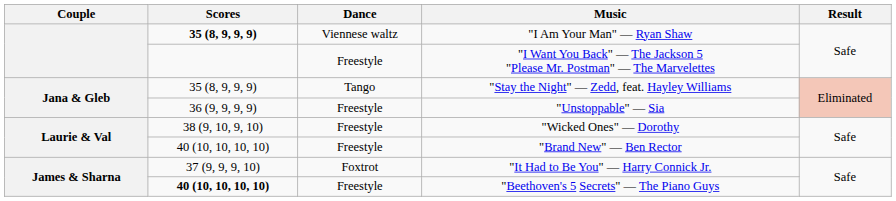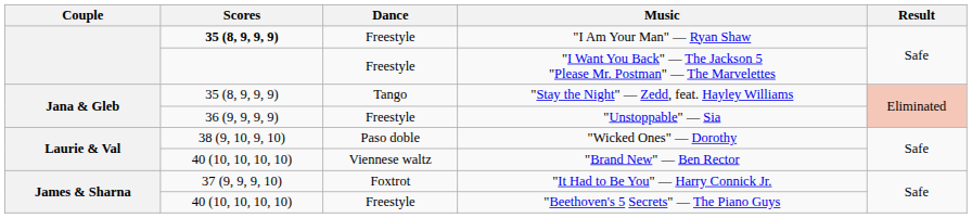 <table class="wikitable sortable" style="text-align:center; width:90%">
 <tr>
 <th scope="col">Couple</th>
 <th scope="col">Scores</th>
 <th scope="col" class="unsortable">Dance</th>
 <th scope="col" class="unsortable">Music</th>
 <th scope="col" class="unsortable">Result</th>
 </tr>
 <tr>
 <th scope="row" rowspan=2></th>
 <td><strong>35 (8, 9, 9, 9)</strong></td>
-<td>Viennese waltz</td>
+<td>Freestyle</td>
 <td>"I Am Your Man" — <a href='#'>Ryan Shaw</a></td>
 <td rowspan=2>Safe</td>
 </tr>
 <tr>
 <td></td>
 <td>Freestyle</td>
 <td>"<a href='#'>I Want You Back</a>" — <a href='#'>The Jackson 5</a><br>"<a href='#'>Please Mr. Postman</a>" — <a href='#'>The Marvelettes</a></td>
 </tr>
 <tr>
 <th scope="row" rowspan=2>Jana & Gleb</th>
 <td>35 (8, 9, 9, 9)</td>
 <td>Tango</td>
 <td>"<a href='#'>Stay the Night</a>" — <a href='#'>Zedd</a>, feat. <a href='#'>Hayley Williams</a></td>
 <td rowspan=2 bgcolor=f4c7b8>Eliminated</td>
 </tr>
 <tr>
 <td>36 (9, 9, 9, 9)</td>
 <td>Freestyle</td>
 <td>"<a href='#'>Unstoppable</a>" — <a href='#'>Sia</a></td>
 </tr>
 <tr>
 <th scope="row" rowspan=2>Laurie & Val</th>
 <td>38 (9, 10, 9, 10)</td>
-<td>Freestyle</td>
+<td>Paso doble</td>
 <td>"Wicked Ones" — <a href='#'>Dorothy</a></td>
 <td rowspan=2>Safe</td>
 </tr>
 <tr>
 <td>40 (10, 10, 10, 10)</td>
-<td>Freestyle</td>
+<td>Viennese waltz</td>
 <td>"<a href='#'>Brand New</a>" — <a href='#'>Ben Rector</a></td>
 </tr>
 <tr>
 <th scope="row" rowspan=2>James & Sharna</th>
 <td>37 (9, 9, 9, 10)</td>
 <td>Foxtrot</td>
 <td>"<a href='#'>It Had to Be You</a>" — <a href='#'>Harry Connick Jr.</a></td>
 <td rowspan=2>Safe</td>
 </tr>
 <tr>
-<td><strong>40 (10, 10, 10, 10)</strong></td>
+<td>40 (10, 10, 10, 10)</td>
 <td>Freestyle</td>
 <td>"<a href='#'>Beethoven's 5</a> <a href='#'>Secrets</a>" — <a href='#'>The Piano Guys</a></td>
 </tr>
 </table>
